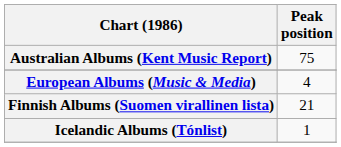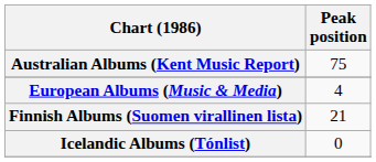 <table class="wikitable sortable plainrowheaders" style="text-align:center">
 <tr>
 <th scope="col">Chart (1986)</th>
 <th scope="col">Peak<br>position</th>
 </tr>
 <tr>
 <th scope="row">Australian Albums (<a href='#'>Kent Music Report</a>)</th>
 <td>75</td>
 </tr>
 <tr>
 </tr>
 <tr>
 </tr>
 <tr>
 </tr>
 <tr>
 <th scope="row"><a href='#'>European Albums</a> (<em><a href='#'>Music & Media</a></em>)</th>
 <td>4</td>
 </tr>
 <tr>
 <th scope="row">Finnish Albums (<a href='#'>Suomen virallinen lista</a>)</th>
 <td>21</td>
 </tr>
 <tr>
 <th scope="row">Icelandic Albums (<a href='#'>Tónlist</a>)</th>
-<td>1</td>
+<td>0</td>
 </tr>
 <tr>
 </tr>
 <tr>
 </tr>
 <tr>
 </tr>
 <tr>
 </tr>
 <tr>
 </tr>
 <tr>
 </tr>
 <tr>
 </tr>
 </table>
